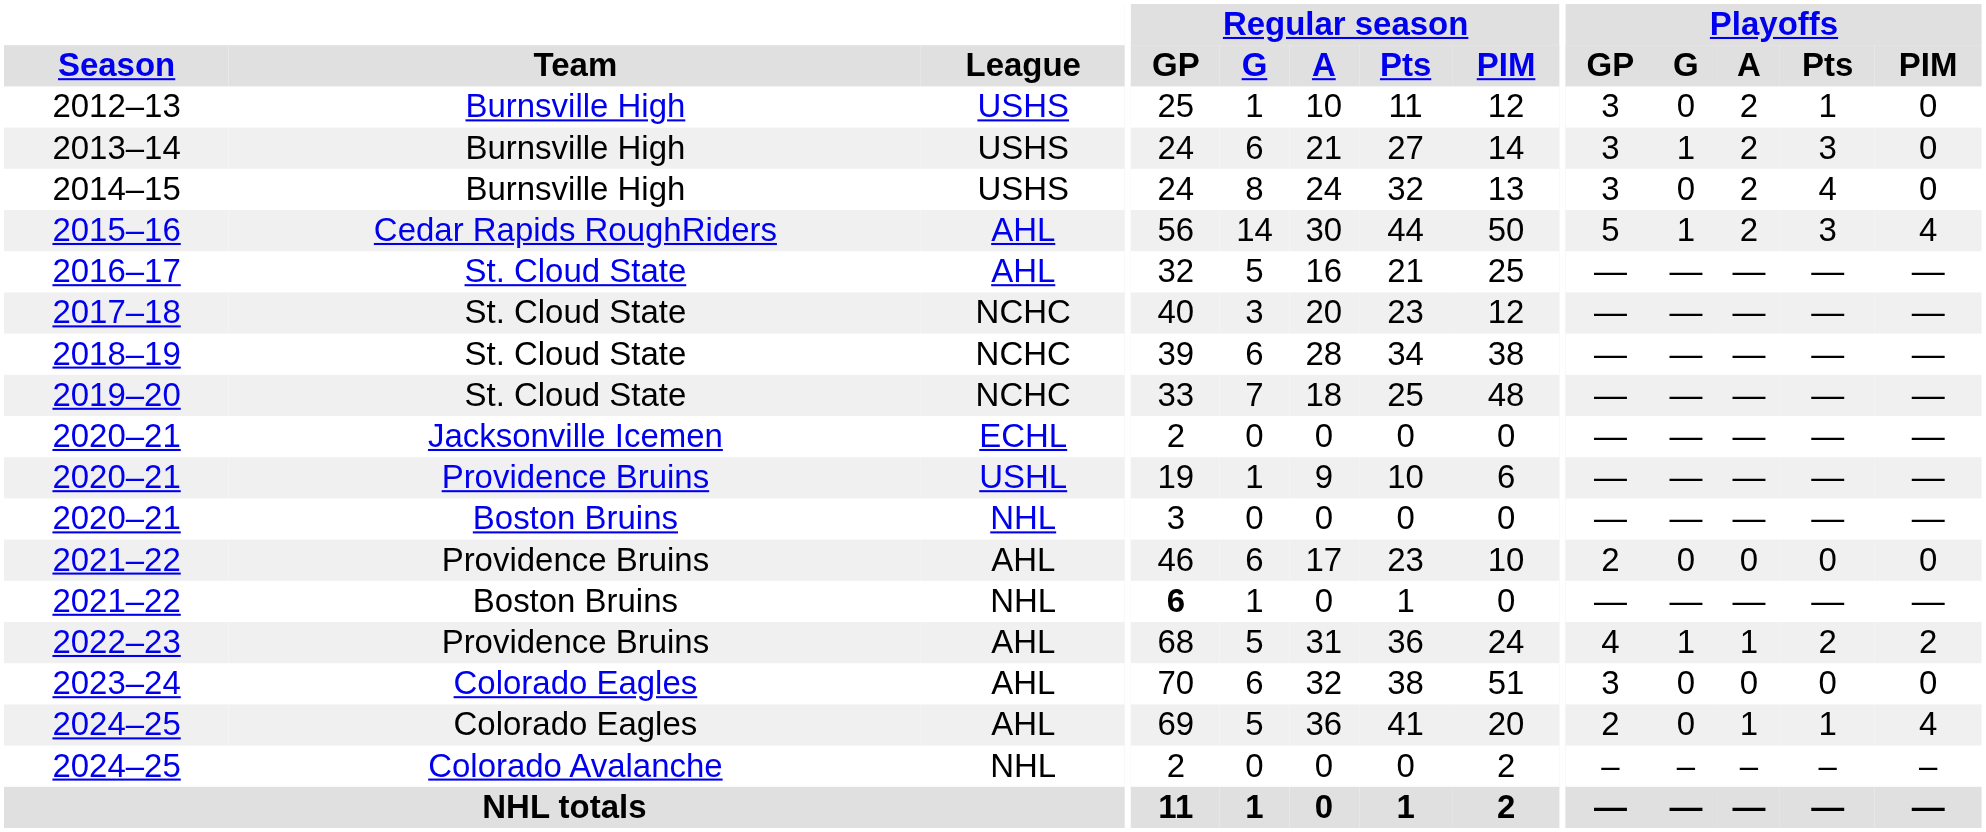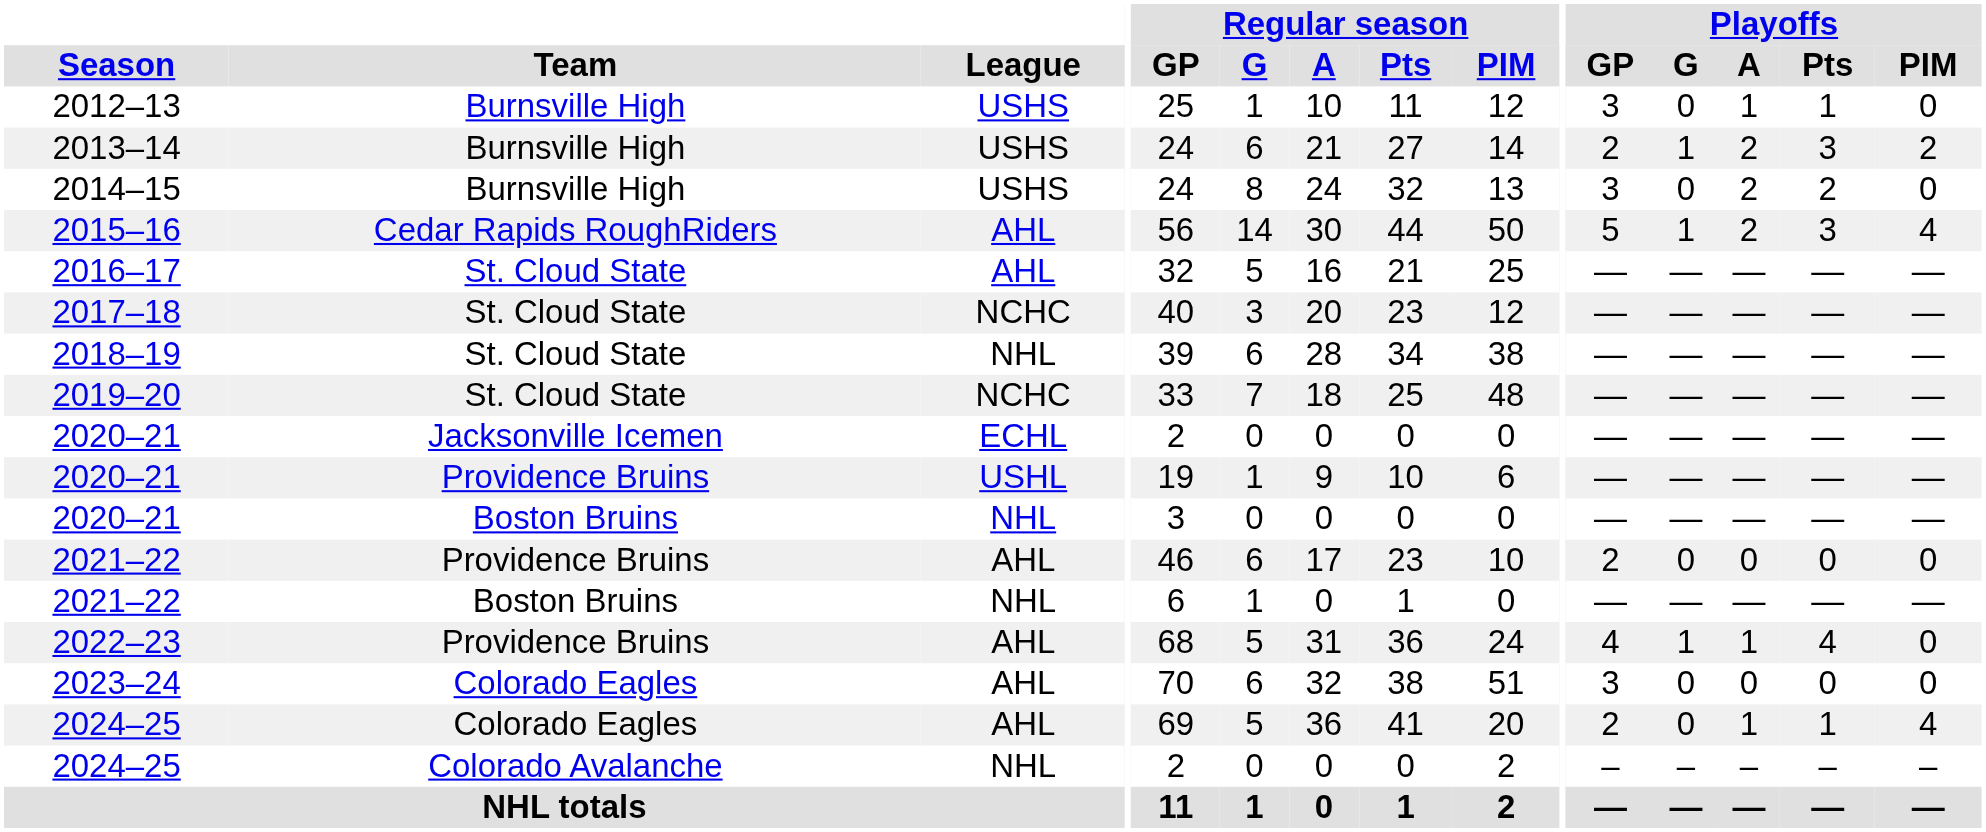 <table border="0" cellpadding="1" cellspacing="0" style="text-align:center; width:60em;">
 <tr bgcolor="#e0e0e0">
 <th colspan="3" bgcolor="#ffffff"></th>
 <th rowspan="101" bgcolor="#ffffff"></th>
 <th colspan="5"><a href='#'>Regular season</a></th>
 <th rowspan="101" bgcolor="#ffffff"></th>
 <th colspan="5"><a href='#'>Playoffs</a></th>
 </tr>
 <tr bgcolor="#e0e0e0">
 <th><a href='#'>Season</a></th>
 <th>Team</th>
 <th>League</th>
 <th>GP</th>
 <th><a href='#'>G</a></th>
 <th><a href='#'>A</a></th>
 <th><a href='#'>Pts</a></th>
 <th><a href='#'>PIM</a></th>
 <th>GP</th>
 <th>G</th>
 <th>A</th>
 <th>Pts</th>
 <th>PIM</th>
 </tr>
 <tr>
 <td>2012–13</td>
 <td><a href='#'>Burnsville High</a></td>
 <td><a href='#'>USHS</a></td>
 <td>25</td>
 <td>1</td>
 <td>10</td>
 <td>11</td>
 <td>12</td>
 <td>3</td>
 <td>0</td>
-<td>2</td>
+<td>1</td>
 <td>1</td>
 <td>0</td>
 </tr>
 <tr bgcolor="#f0f0f0">
 <td>2013–14</td>
 <td>Burnsville High</td>
 <td>USHS</td>
 <td>24</td>
 <td>6</td>
 <td>21</td>
 <td>27</td>
 <td>14</td>
-<td>3</td>
+<td>2</td>
 <td>1</td>
 <td>2</td>
 <td>3</td>
-<td>0</td>
+<td>2</td>
 </tr>
 <tr>
 <td>2014–15</td>
 <td>Burnsville High</td>
 <td>USHS</td>
 <td>24</td>
 <td>8</td>
 <td>24</td>
 <td>32</td>
 <td>13</td>
 <td>3</td>
 <td>0</td>
 <td>2</td>
-<td>4</td>
+<td>2</td>
 <td>0</td>
 </tr>
 <tr bgcolor="#f0f0f0">
 <td><a href='#'>2015–16</a></td>
 <td><a href='#'>Cedar Rapids RoughRiders</a></td>
 <td><a href='#'>AHL</a></td>
 <td>56</td>
 <td>14</td>
 <td>30</td>
 <td>44</td>
 <td>50</td>
 <td>5</td>
 <td>1</td>
 <td>2</td>
 <td>3</td>
 <td>4</td>
 </tr>
 <tr>
 <td><a href='#'>2016–17</a></td>
 <td><a href='#'>St. Cloud State</a></td>
 <td><a href='#'>AHL</a></td>
 <td>32</td>
 <td>5</td>
 <td>16</td>
 <td>21</td>
 <td>25</td>
 <td>—</td>
 <td>—</td>
 <td>—</td>
 <td>—</td>
 <td>—</td>
 </tr>
 <tr bgcolor="#f0f0f0">
 <td><a href='#'>2017–18</a></td>
 <td>St. Cloud State</td>
 <td>NCHC</td>
 <td>40</td>
 <td>3</td>
 <td>20</td>
 <td>23</td>
 <td>12</td>
 <td>—</td>
 <td>—</td>
 <td>—</td>
 <td>—</td>
 <td>—</td>
 </tr>
 <tr>
 <td><a href='#'>2018–19</a></td>
 <td>St. Cloud State</td>
-<td>NCHC</td>
+<td>NHL</td>
 <td>39</td>
 <td>6</td>
 <td>28</td>
 <td>34</td>
 <td>38</td>
 <td>—</td>
 <td>—</td>
 <td>—</td>
 <td>—</td>
 <td>—</td>
 </tr>
 <tr bgcolor="#f0f0f0">
 <td><a href='#'>2019–20</a></td>
 <td>St. Cloud State</td>
 <td>NCHC</td>
 <td>33</td>
 <td>7</td>
 <td>18</td>
 <td>25</td>
 <td>48</td>
 <td>—</td>
 <td>—</td>
 <td>—</td>
 <td>—</td>
 <td>—</td>
 </tr>
 <tr>
 <td><a href='#'>2020–21</a></td>
 <td><a href='#'>Jacksonville Icemen</a></td>
 <td><a href='#'>ECHL</a></td>
 <td>2</td>
 <td>0</td>
 <td>0</td>
 <td>0</td>
 <td>0</td>
 <td>—</td>
 <td>—</td>
 <td>—</td>
 <td>—</td>
 <td>—</td>
 </tr>
 <tr bgcolor="#f0f0f0">
 <td><a href='#'>2020–21</a></td>
 <td><a href='#'>Providence Bruins</a></td>
 <td><a href='#'>USHL</a></td>
 <td>19</td>
 <td>1</td>
 <td>9</td>
 <td>10</td>
 <td>6</td>
 <td>—</td>
 <td>—</td>
 <td>—</td>
 <td>—</td>
 <td>—</td>
 </tr>
 <tr>
 <td><a href='#'>2020–21</a></td>
 <td><a href='#'>Boston Bruins</a></td>
 <td><a href='#'>NHL</a></td>
 <td>3</td>
 <td>0</td>
 <td>0</td>
 <td>0</td>
 <td>0</td>
 <td>—</td>
 <td>—</td>
 <td>—</td>
 <td>—</td>
 <td>—</td>
 </tr>
 <tr bgcolor="#f0f0f0">
 <td><a href='#'>2021–22</a></td>
 <td>Providence Bruins</td>
 <td>AHL</td>
 <td>46</td>
 <td>6</td>
 <td>17</td>
 <td>23</td>
 <td>10</td>
 <td>2</td>
 <td>0</td>
 <td>0</td>
 <td>0</td>
 <td>0</td>
 </tr>
 <tr>
 <td><a href='#'>2021–22</a></td>
 <td>Boston Bruins</td>
 <td>NHL</td>
-<td><strong>6</strong></td>
+<td>6</td>
 <td>1</td>
 <td>0</td>
 <td>1</td>
 <td>0</td>
 <td>—</td>
 <td>—</td>
 <td>—</td>
 <td>—</td>
 <td>—</td>
 </tr>
 <tr bgcolor="#f0f0f0">
 <td><a href='#'>2022–23</a></td>
 <td>Providence Bruins</td>
 <td>AHL</td>
 <td>68</td>
 <td>5</td>
 <td>31</td>
 <td>36</td>
 <td>24</td>
 <td>4</td>
 <td>1</td>
 <td>1</td>
-<td>2</td>
-<td>2</td>
+<td>4</td>
+<td>0</td>
 </tr>
 <tr>
 <td><a href='#'>2023–24</a></td>
 <td><a href='#'>Colorado Eagles</a></td>
 <td>AHL</td>
 <td>70</td>
 <td>6</td>
 <td>32</td>
 <td>38</td>
 <td>51</td>
 <td>3</td>
 <td>0</td>
 <td>0</td>
 <td>0</td>
 <td>0</td>
 </tr>
 <tr bgcolor="#f0f0f0">
 <td><a href='#'>2024–25</a></td>
 <td>Colorado Eagles</td>
 <td>AHL</td>
 <td>69</td>
 <td>5</td>
 <td>36</td>
 <td>41</td>
 <td>20</td>
 <td>2</td>
 <td>0</td>
 <td>1</td>
 <td>1</td>
 <td>4</td>
 </tr>
 <tr>
 <td><a href='#'>2024–25</a></td>
 <td><a href='#'>Colorado Avalanche</a></td>
 <td>NHL</td>
 <td>2</td>
 <td>0</td>
 <td>0</td>
 <td>0</td>
 <td>2</td>
 <td>–</td>
 <td>–</td>
 <td>–</td>
 <td>–</td>
 <td>–</td>
 </tr>
 <tr bgcolor="#e0e0e0">
 <th colspan="3">NHL totals</th>
 <th>11</th>
 <th>1</th>
 <th>0</th>
 <th>1</th>
 <th>2</th>
 <th>—</th>
 <th>—</th>
 <th>—</th>
 <th>—</th>
 <th>—</th>
 </tr>
 </table>
